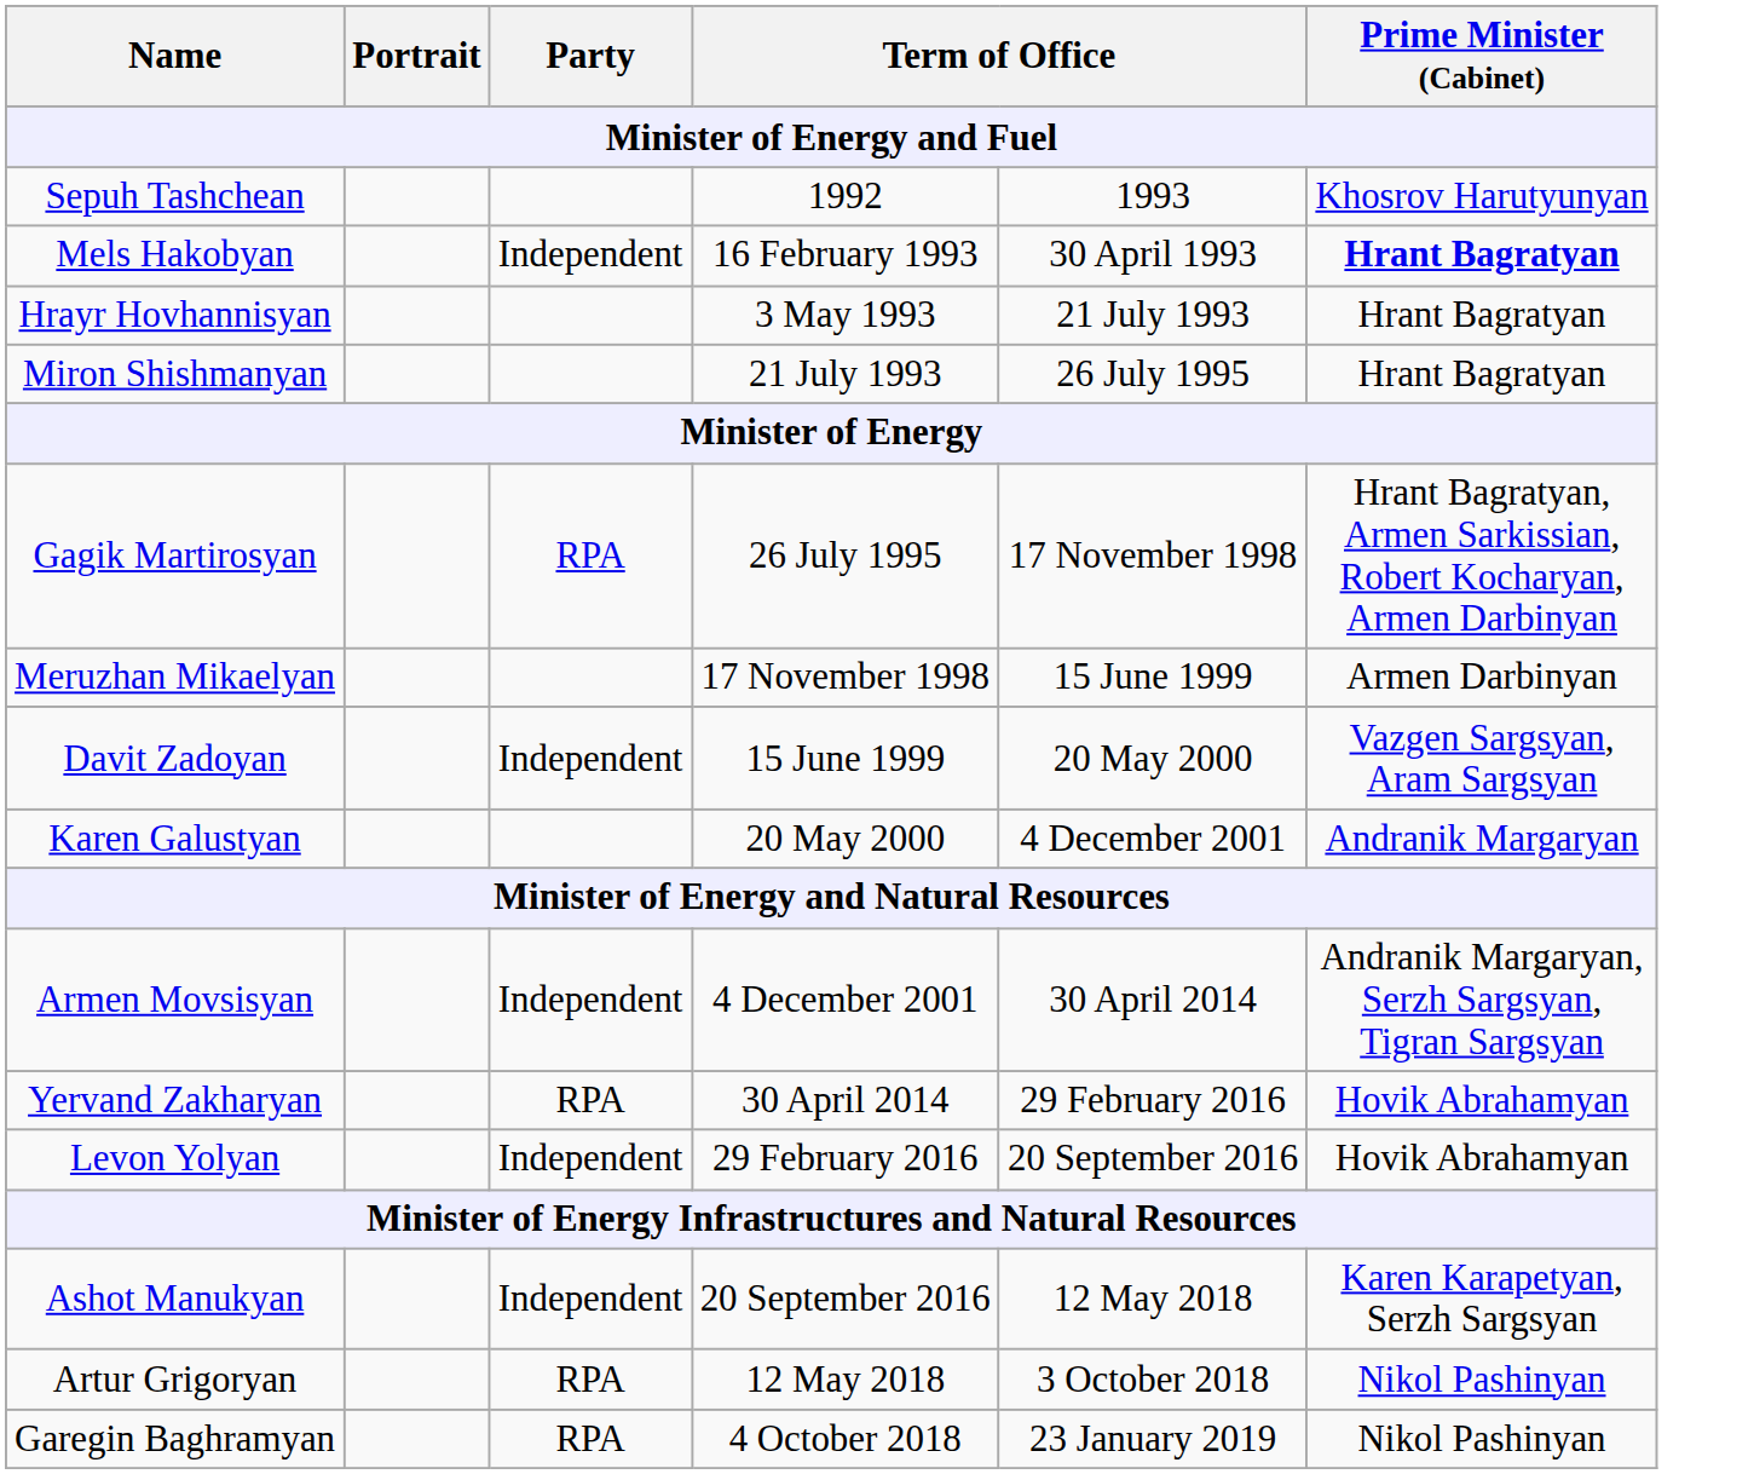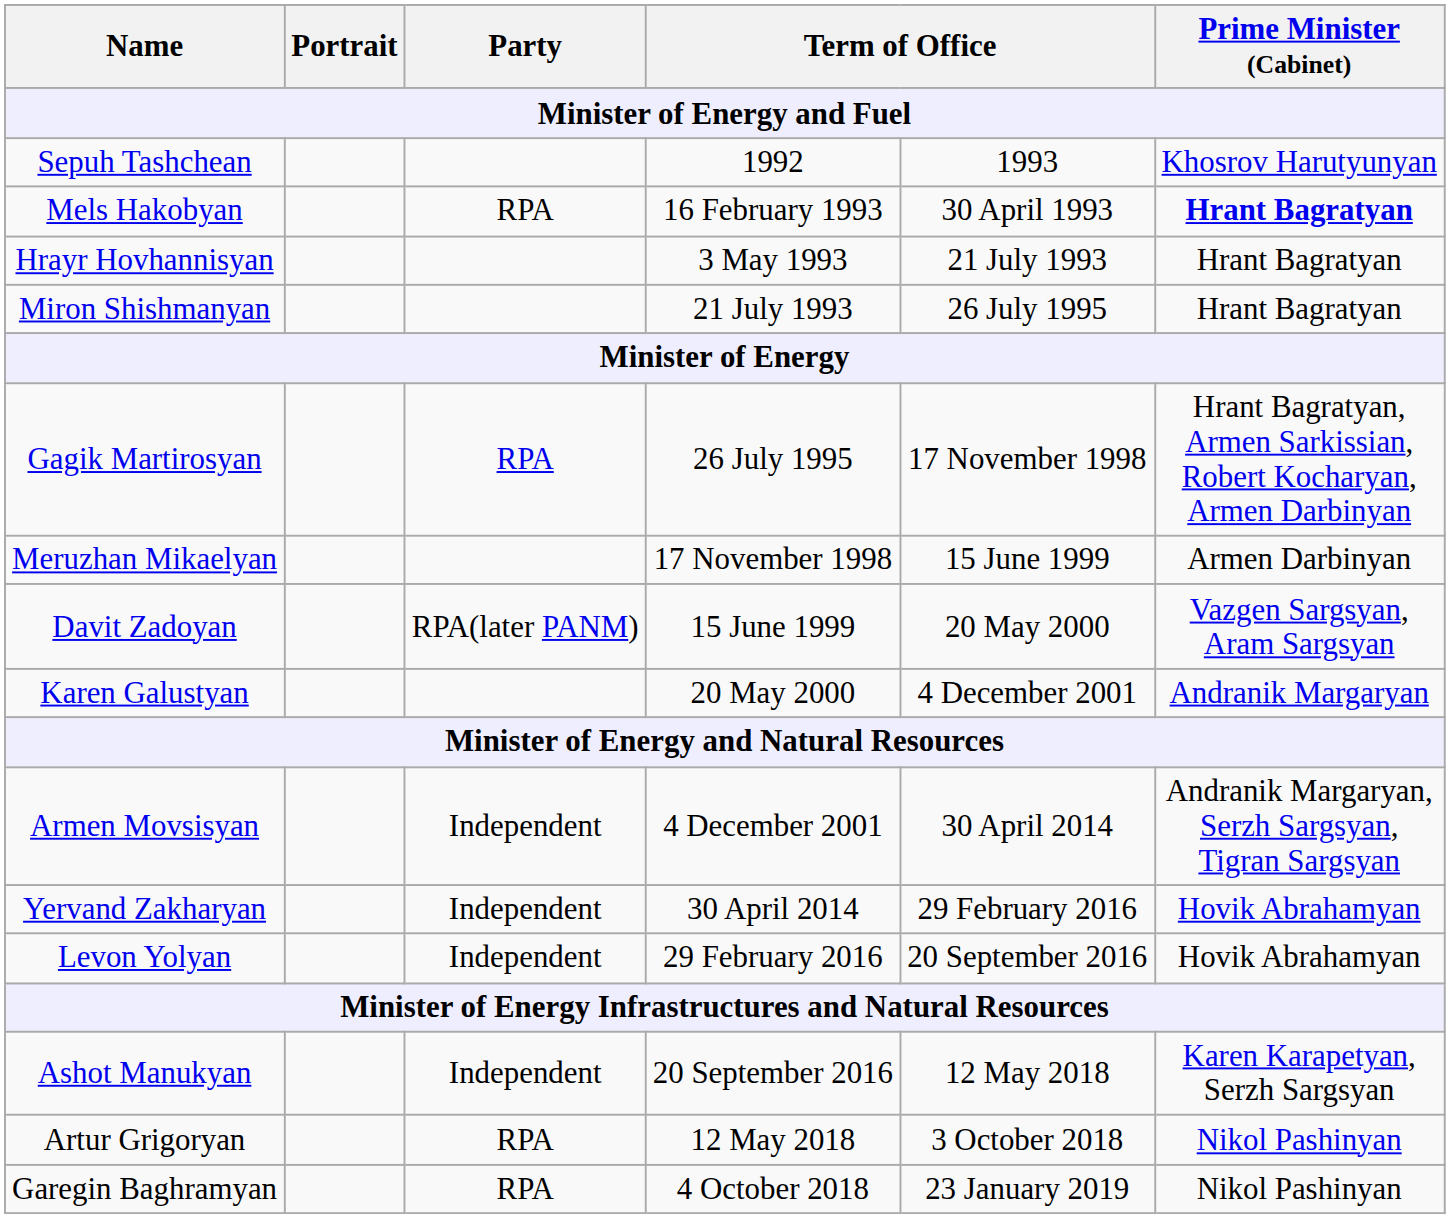 <table class="wikitable" style="text-align:center;">
 <tr>
 <th>Name</th>
 <th>Portrait</th>
 <th>Party</th>
 <th colspan=2>Term of Office</th>
 <th><a href='#'>Prime Minister</a><br><small>(Cabinet)</small></th>
 </tr>
 <tr>
 <th style="background:#EEEEFF" align="center" colspan="6">Minister of Energy and Fuel</th>
 </tr>
 <tr>
 <td><a href='#'>Sepuh Tashchean</a></td>
 <td></td>
 <td></td>
 <td>1992</td>
 <td>1993</td>
 <td><a href='#'>Khosrov Harutyunyan</a></td>
 </tr>
 <tr>
 <td><a href='#'>Mels Hakobyan</a></td>
 <td></td>
-<td>Independent</td>
+<td>RPA</td>
 <td>16 February 1993</td>
 <td>30 April 1993</td>
 <td><strong><a href='#'>Hrant Bagratyan</a></strong></td>
 </tr>
 <tr>
 <td><a href='#'>Hrayr Hovhannisyan</a></td>
 <td></td>
 <td></td>
 <td>3 May 1993</td>
 <td>21 July 1993</td>
 <td>Hrant Bagratyan</td>
 </tr>
 <tr>
 <td><a href='#'>Miron Shishmanyan</a></td>
 <td></td>
 <td></td>
 <td>21 July 1993</td>
 <td>26 July 1995</td>
 <td>Hrant Bagratyan</td>
 </tr>
 <tr>
 <th style="background:#EEEEFF" align="center" colspan="6">Minister of Energy</th>
 </tr>
 <tr>
 <td><a href='#'>Gagik Martirosyan</a></td>
 <td></td>
 <td><a href='#'>RPA</a></td>
 <td>26 July 1995</td>
 <td>17 November 1998</td>
 <td>Hrant Bagratyan,<br><a href='#'>Armen Sarkissian</a>,<br><a href='#'>Robert Kocharyan</a>,<br><a href='#'>Armen Darbinyan</a></td>
 </tr>
 <tr>
 <td><a href='#'>Meruzhan Mikaelyan</a></td>
 <td></td>
 <td></td>
 <td>17 November 1998</td>
 <td>15 June 1999</td>
 <td>Armen Darbinyan</td>
 </tr>
 <tr>
 <td><a href='#'>Davit Zadoyan</a></td>
 <td></td>
-<td>Independent</td>
+<td>RPA(later <a href='#'>PANM</a>)</td>
 <td>15 June 1999</td>
 <td>20 May 2000</td>
 <td><a href='#'>Vazgen Sargsyan</a>,<br><a href='#'>Aram Sargsyan</a></td>
 </tr>
 <tr>
 <td><a href='#'>Karen Galustyan</a></td>
 <td></td>
 <td></td>
 <td>20 May 2000</td>
 <td>4 December 2001</td>
 <td><a href='#'>Andranik Margaryan</a></td>
 </tr>
 <tr>
 <th style="background:#EEEEFF" align="center" colspan="6">Minister of Energy and Natural Resources</th>
 </tr>
 <tr>
 <td><a href='#'>Armen Movsisyan</a></td>
 <td></td>
 <td>Independent</td>
 <td>4 December 2001</td>
 <td>30 April 2014</td>
 <td>Andranik Margaryan,<br><a href='#'>Serzh Sargsyan</a>,<br><a href='#'>Tigran Sargsyan</a></td>
 </tr>
 <tr>
 <td><a href='#'>Yervand Zakharyan</a></td>
 <td></td>
-<td>RPA</td>
+<td>Independent</td>
 <td>30 April 2014</td>
 <td>29 February 2016</td>
 <td><a href='#'>Hovik Abrahamyan</a></td>
 </tr>
 <tr>
 <td><a href='#'>Levon Yolyan</a></td>
 <td></td>
 <td>Independent</td>
 <td>29 February 2016</td>
 <td>20 September 2016</td>
 <td>Hovik Abrahamyan</td>
 </tr>
 <tr>
 <th style="background:#EEEEFF" align="center" colspan="6">Minister of Energy Infrastructures and Natural Resources</th>
 </tr>
 <tr>
 <td><a href='#'>Ashot Manukyan</a></td>
 <td></td>
 <td>Independent</td>
 <td>20 September 2016</td>
 <td>12 May 2018</td>
 <td><a href='#'>Karen Karapetyan</a>,<br>Serzh Sargsyan</td>
 </tr>
 <tr>
 <td>Artur Grigoryan</td>
 <td></td>
 <td>RPA</td>
 <td>12 May 2018</td>
 <td>3 October 2018</td>
 <td><a href='#'>Nikol Pashinyan</a></td>
 </tr>
 <tr>
 <td>Garegin Baghramyan</td>
 <td></td>
 <td>RPA</td>
 <td>4 October 2018</td>
 <td>23 January 2019</td>
 <td>Nikol Pashinyan</td>
 </tr>
 </table>
